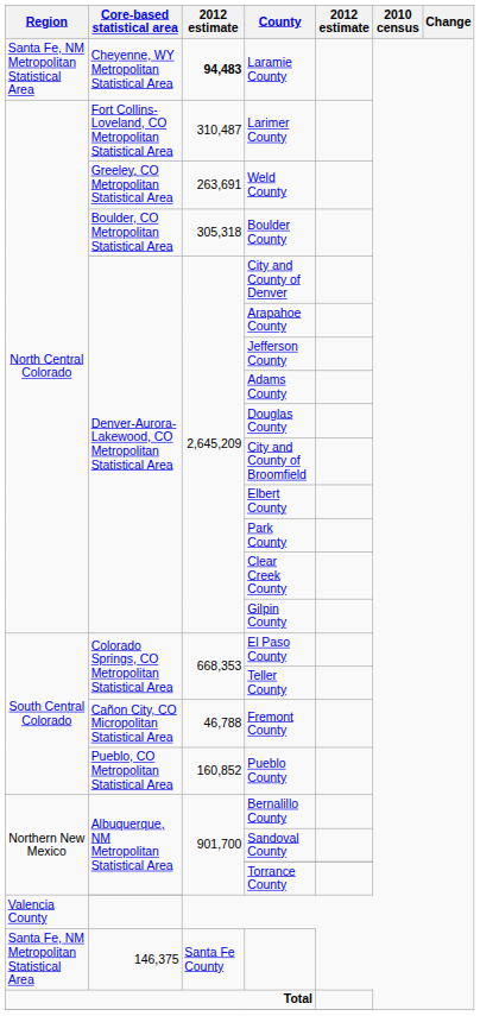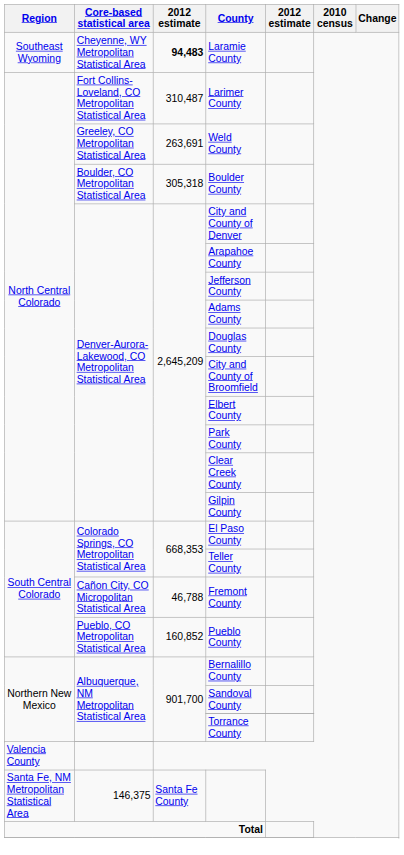 <table class=wikitable>
 <tr>
 <th><a href='#'>Region</a></th>
 <th><a href='#'>Core-based statistical area</a></th>
 <th>2012 estimate</th>
 <th><a href='#'>County</a></th>
 <th>2012 estimate</th>
 <th>2010 census</th>
 <th>Change</th>
 </tr>
 <tr>
-<td rowspan=1><a href='#'>Santa Fe, NM Metropolitan Statistical Area</a></td>
+<td rowspan=1 align=center><a href='#'>Southeast Wyoming</a></td>
 <td rowspan=1><a href='#'>Cheyenne, WY Metropolitan Statistical Area</a></td>
 <td rowspan=1 align=right><strong>94,483</strong></td>
 <td><a href='#'>Laramie County</a></td>
 <td></td>
 </tr>
 <tr>
 <td rowspan=13 align=center><a href='#'>North Central Colorado</a></td>
 <td rowspan=1><a href='#'>Fort Collins-Loveland, CO Metropolitan Statistical Area</a></td>
 <td rowspan=1 align=right>310,487</td>
 <td><a href='#'>Larimer County</a></td>
 <td></td>
 </tr>
 <tr>
 <td rowspan=1><a href='#'>Greeley, CO Metropolitan Statistical Area</a></td>
 <td rowspan=1 align=right>263,691</td>
 <td><a href='#'>Weld County</a></td>
 <td></td>
 </tr>
 <tr>
 <td rowspan=1><a href='#'>Boulder, CO Metropolitan Statistical Area</a></td>
 <td rowspan=1 align=right>305,318</td>
 <td><a href='#'>Boulder County</a></td>
 <td></td>
 </tr>
 <tr>
 <td rowspan=10><a href='#'>Denver-Aurora-Lakewood, CO Metropolitan Statistical Area</a></td>
 <td rowspan=10 align=right>2,645,209</td>
 <td><a href='#'>City and County of Denver</a></td>
 <td></td>
 </tr>
 <tr>
 <td><a href='#'>Arapahoe County</a></td>
 <td></td>
 </tr>
 <tr>
 <td><a href='#'>Jefferson County</a></td>
 <td></td>
 </tr>
 <tr>
 <td><a href='#'>Adams County</a></td>
 <td></td>
 </tr>
 <tr>
 <td><a href='#'>Douglas County</a></td>
 <td></td>
 </tr>
 <tr>
 <td><a href='#'>City and County of Broomfield</a></td>
 <td></td>
 </tr>
 <tr>
 <td><a href='#'>Elbert County</a></td>
 <td></td>
 </tr>
 <tr>
 <td><a href='#'>Park County</a></td>
 <td></td>
 </tr>
 <tr>
 <td><a href='#'>Clear Creek County</a></td>
 <td></td>
 </tr>
 <tr>
 <td><a href='#'>Gilpin County</a></td>
 <td></td>
 </tr>
 <tr>
 <td rowspan=4 align=center><a href='#'>South Central Colorado</a></td>
 <td rowspan=2><a href='#'>Colorado Springs, CO Metropolitan Statistical Area</a></td>
 <td rowspan=2 align=right>668,353</td>
 <td><a href='#'>El Paso County</a></td>
 <td></td>
 </tr>
 <tr>
 <td><a href='#'>Teller County</a></td>
 <td></td>
 </tr>
 <tr>
 <td rowspan=1><a href='#'>Cañon City, CO Micropolitan Statistical Area</a></td>
 <td rowspan=1 align=right>46,788</td>
 <td><a href='#'>Fremont County</a></td>
 <td></td>
 </tr>
 <tr>
 <td rowspan=1><a href='#'>Pueblo, CO Metropolitan Statistical Area</a></td>
 <td rowspan=1 align=right>160,852</td>
 <td><a href='#'>Pueblo County</a></td>
 <td></td>
 </tr>
 <tr>
 <td rowspan=5 align=center>Northern New Mexico</td>
 <td rowspan=4><a href='#'>Albuquerque, NM Metropolitan Statistical Area</a></td>
 <td rowspan=4 align=right>901,700</td>
 <td><a href='#'>Bernalillo County</a></td>
 <td></td>
 </tr>
 <tr>
 <td><a href='#'>Sandoval County</a></td>
 <td></td>
 </tr>
 <tr>
 </tr>
 <tr>
 <td><a href='#'>Torrance County</a></td>
 <td></td>
 </tr>
 <tr>
 </tr>
 <tr>
 <td><a href='#'>Valencia County</a></td>
 <td></td>
 </tr>
 <tr>
 <td rowspan=1><a href='#'>Santa Fe, NM Metropolitan Statistical Area</a></td>
 <td rowspan=1 align=right>146,375</td>
 <td><a href='#'>Santa Fe County</a></td>
 <td></td>
 </tr>
 <tr>
 <td colspan=4 align=right><strong>Total</strong></td>
 <td></td>
 </tr>
 <tr>
 </tr>
 </table>
